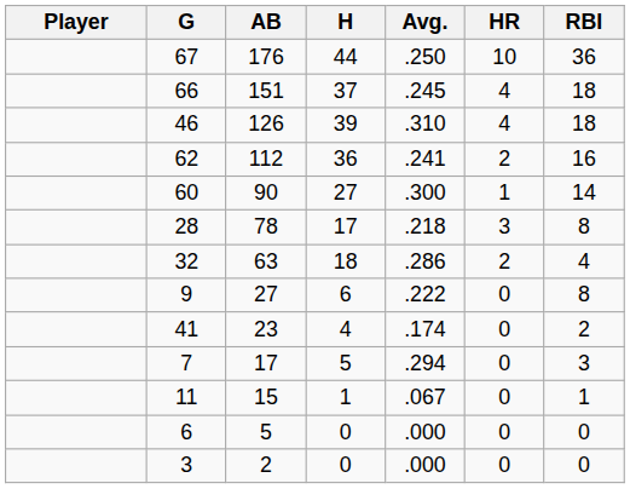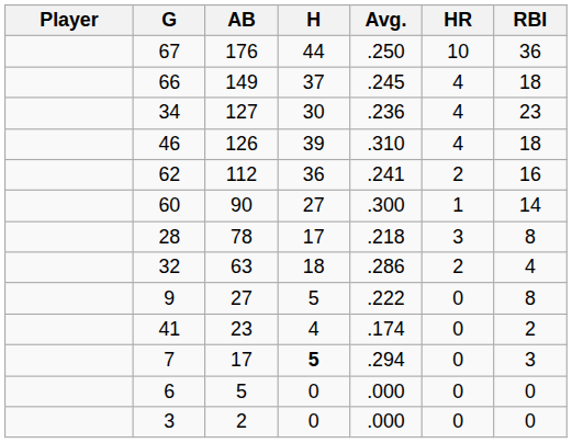 <table class="wikitable sortable">
 <tr>
 <th bgcolor="#DDDDFF" width="16%">Player</th>
 <th bgcolor="#DDDDFF" width="9%">G</th>
 <th bgcolor="#DDDDFF" width="9%">AB</th>
 <th bgcolor="#DDDDFF" width="9%">H</th>
 <th bgcolor="#DDDDFF" width="9%">Avg.</th>
 <th bgcolor="#DDDDFF" width="9%">HR</th>
 <th bgcolor="#DDDDFF" width="9%">RBI</th>
 </tr>
 <tr align="center">
 <td></td>
 <td>67</td>
 <td>176</td>
 <td>44</td>
 <td>.250</td>
 <td>10</td>
 <td>36</td>
 </tr>
 <tr align="center">
 <td></td>
 <td>66</td>
-<td>151</td>
+<td>149</td>
 <td>37</td>
 <td>.245</td>
 <td>4</td>
 <td>18</td>
+</tr>
+<tr align="center">
+<td></td>
+<td>34</td>
+<td>127</td>
+<td>30</td>
+<td>.236</td>
+<td>4</td>
+<td>23</td>
 </tr>
 <tr align="center">
 <td></td>
 <td>46</td>
 <td>126</td>
 <td>39</td>
 <td>.310</td>
 <td>4</td>
 <td>18</td>
 </tr>
 <tr align="center">
 <td></td>
 <td>62</td>
 <td>112</td>
 <td>36</td>
 <td>.241</td>
 <td>2</td>
 <td>16</td>
 </tr>
 <tr align="center">
 <td></td>
 <td>60</td>
 <td>90</td>
 <td>27</td>
 <td>.300</td>
 <td>1</td>
 <td>14</td>
 </tr>
 <tr align="center">
 <td></td>
 <td>28</td>
 <td>78</td>
 <td>17</td>
 <td>.218</td>
 <td>3</td>
 <td>8</td>
 </tr>
 <tr align="center">
 <td></td>
 <td>32</td>
 <td>63</td>
 <td>18</td>
 <td>.286</td>
 <td>2</td>
 <td>4</td>
 </tr>
 <tr align="center">
 <td></td>
 <td>9</td>
 <td>27</td>
-<td>6</td>
+<td>5</td>
 <td>.222</td>
 <td>0</td>
 <td>8</td>
 </tr>
 <tr align="center">
 <td></td>
 <td>41</td>
 <td>23</td>
 <td>4</td>
 <td>.174</td>
 <td>0</td>
 <td>2</td>
 </tr>
 <tr align="center">
 <td></td>
 <td>7</td>
 <td>17</td>
-<td>5</td>
+<td><strong>5</strong></td>
 <td>.294</td>
 <td>0</td>
 <td>3</td>
-</tr>
-<tr align="center">
-<td></td>
-<td>11</td>
-<td>15</td>
-<td>1</td>
-<td>.067</td>
-<td>0</td>
-<td>1</td>
 </tr>
 <tr align=center>
 <td></td>
 <td>6</td>
 <td>5</td>
 <td>0</td>
 <td>.000</td>
 <td>0</td>
 <td>0</td>
 </tr>
 <tr align="center">
 <td></td>
 <td>3</td>
 <td>2</td>
 <td>0</td>
 <td>.000</td>
 <td>0</td>
 <td>0</td>
 </tr>
 </table>
